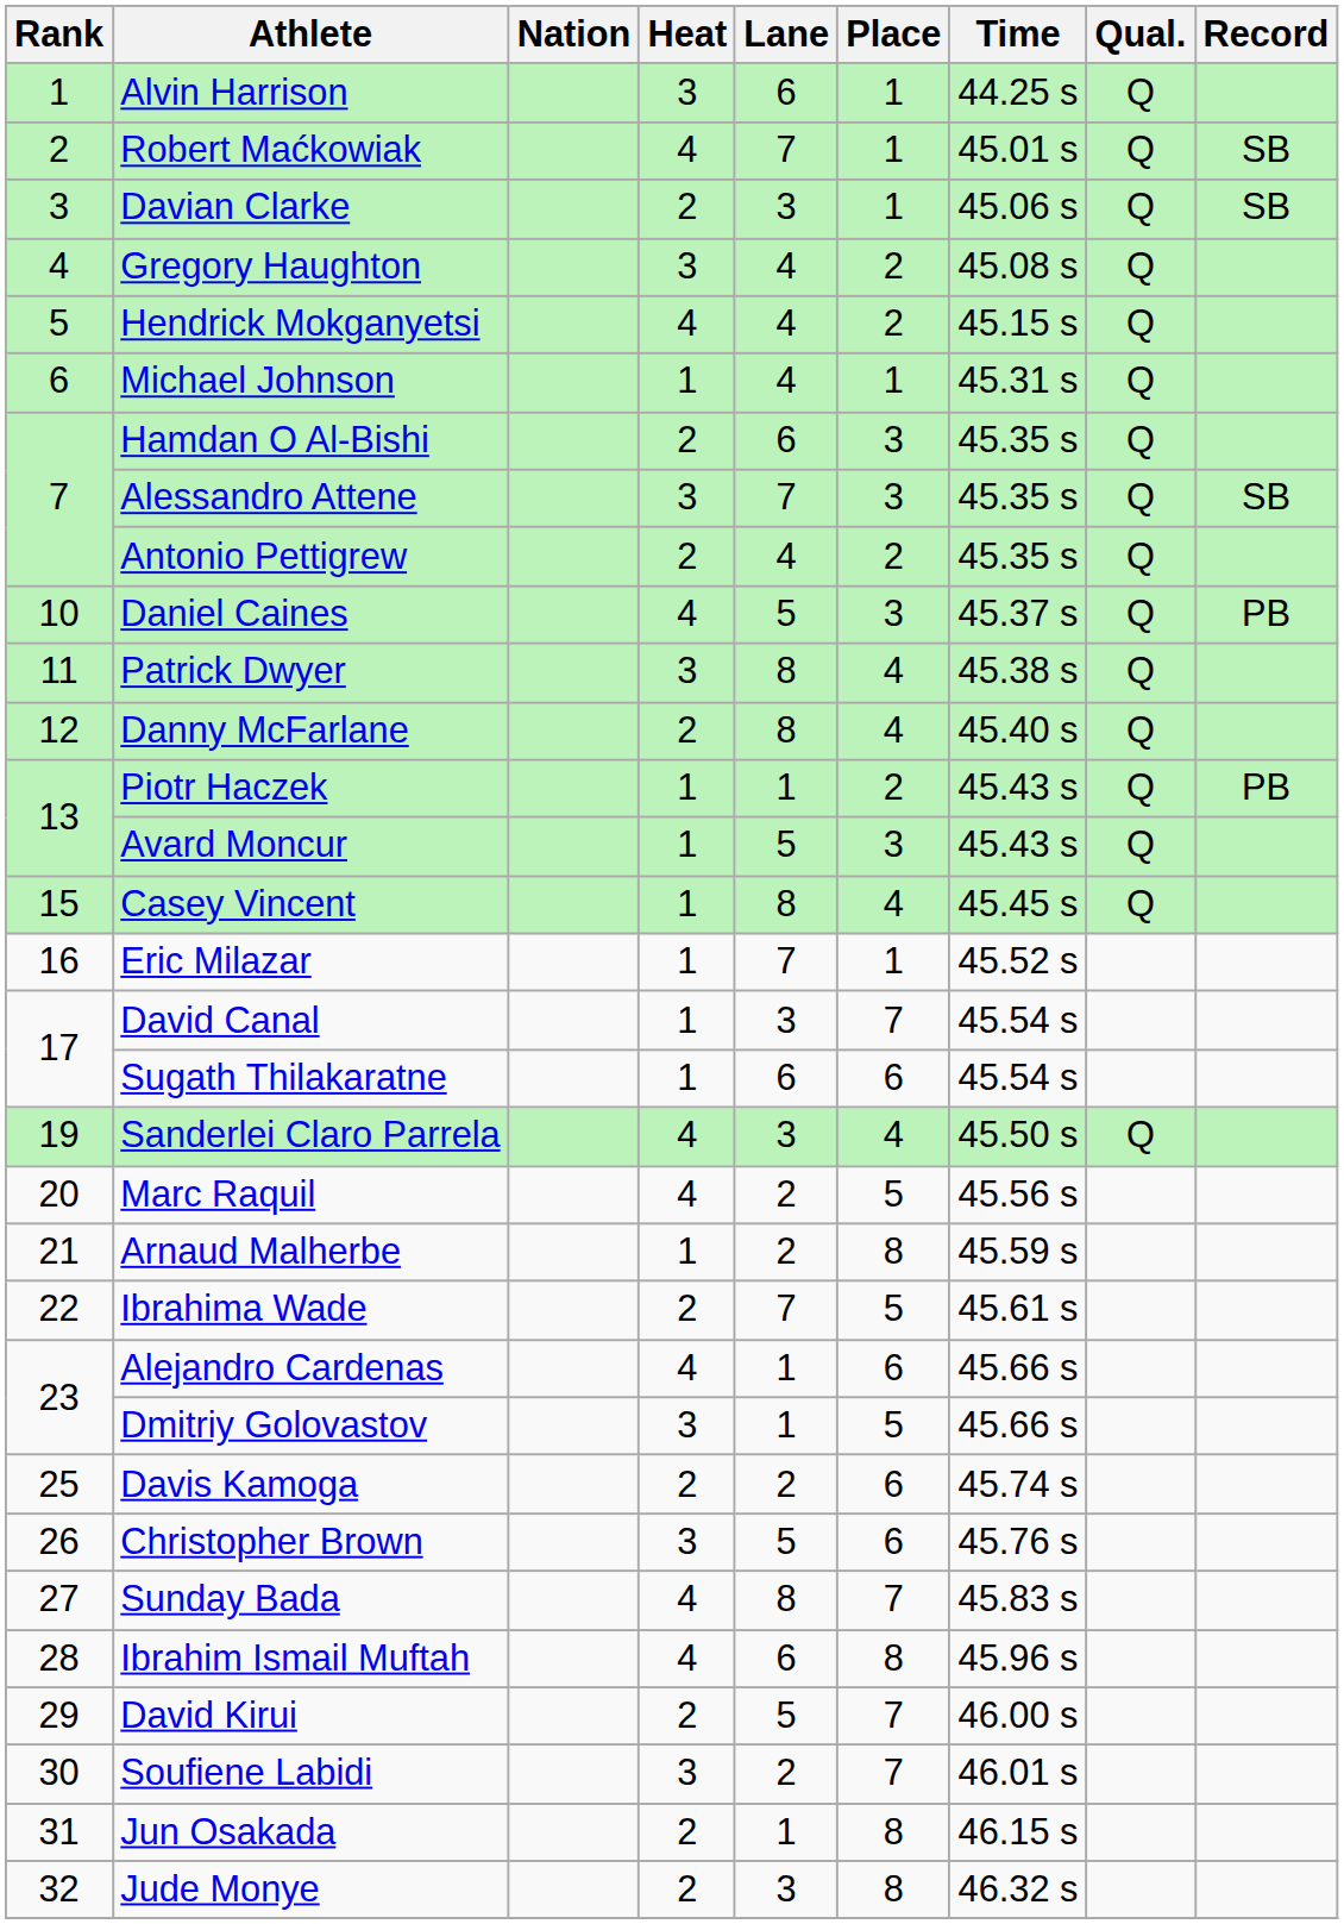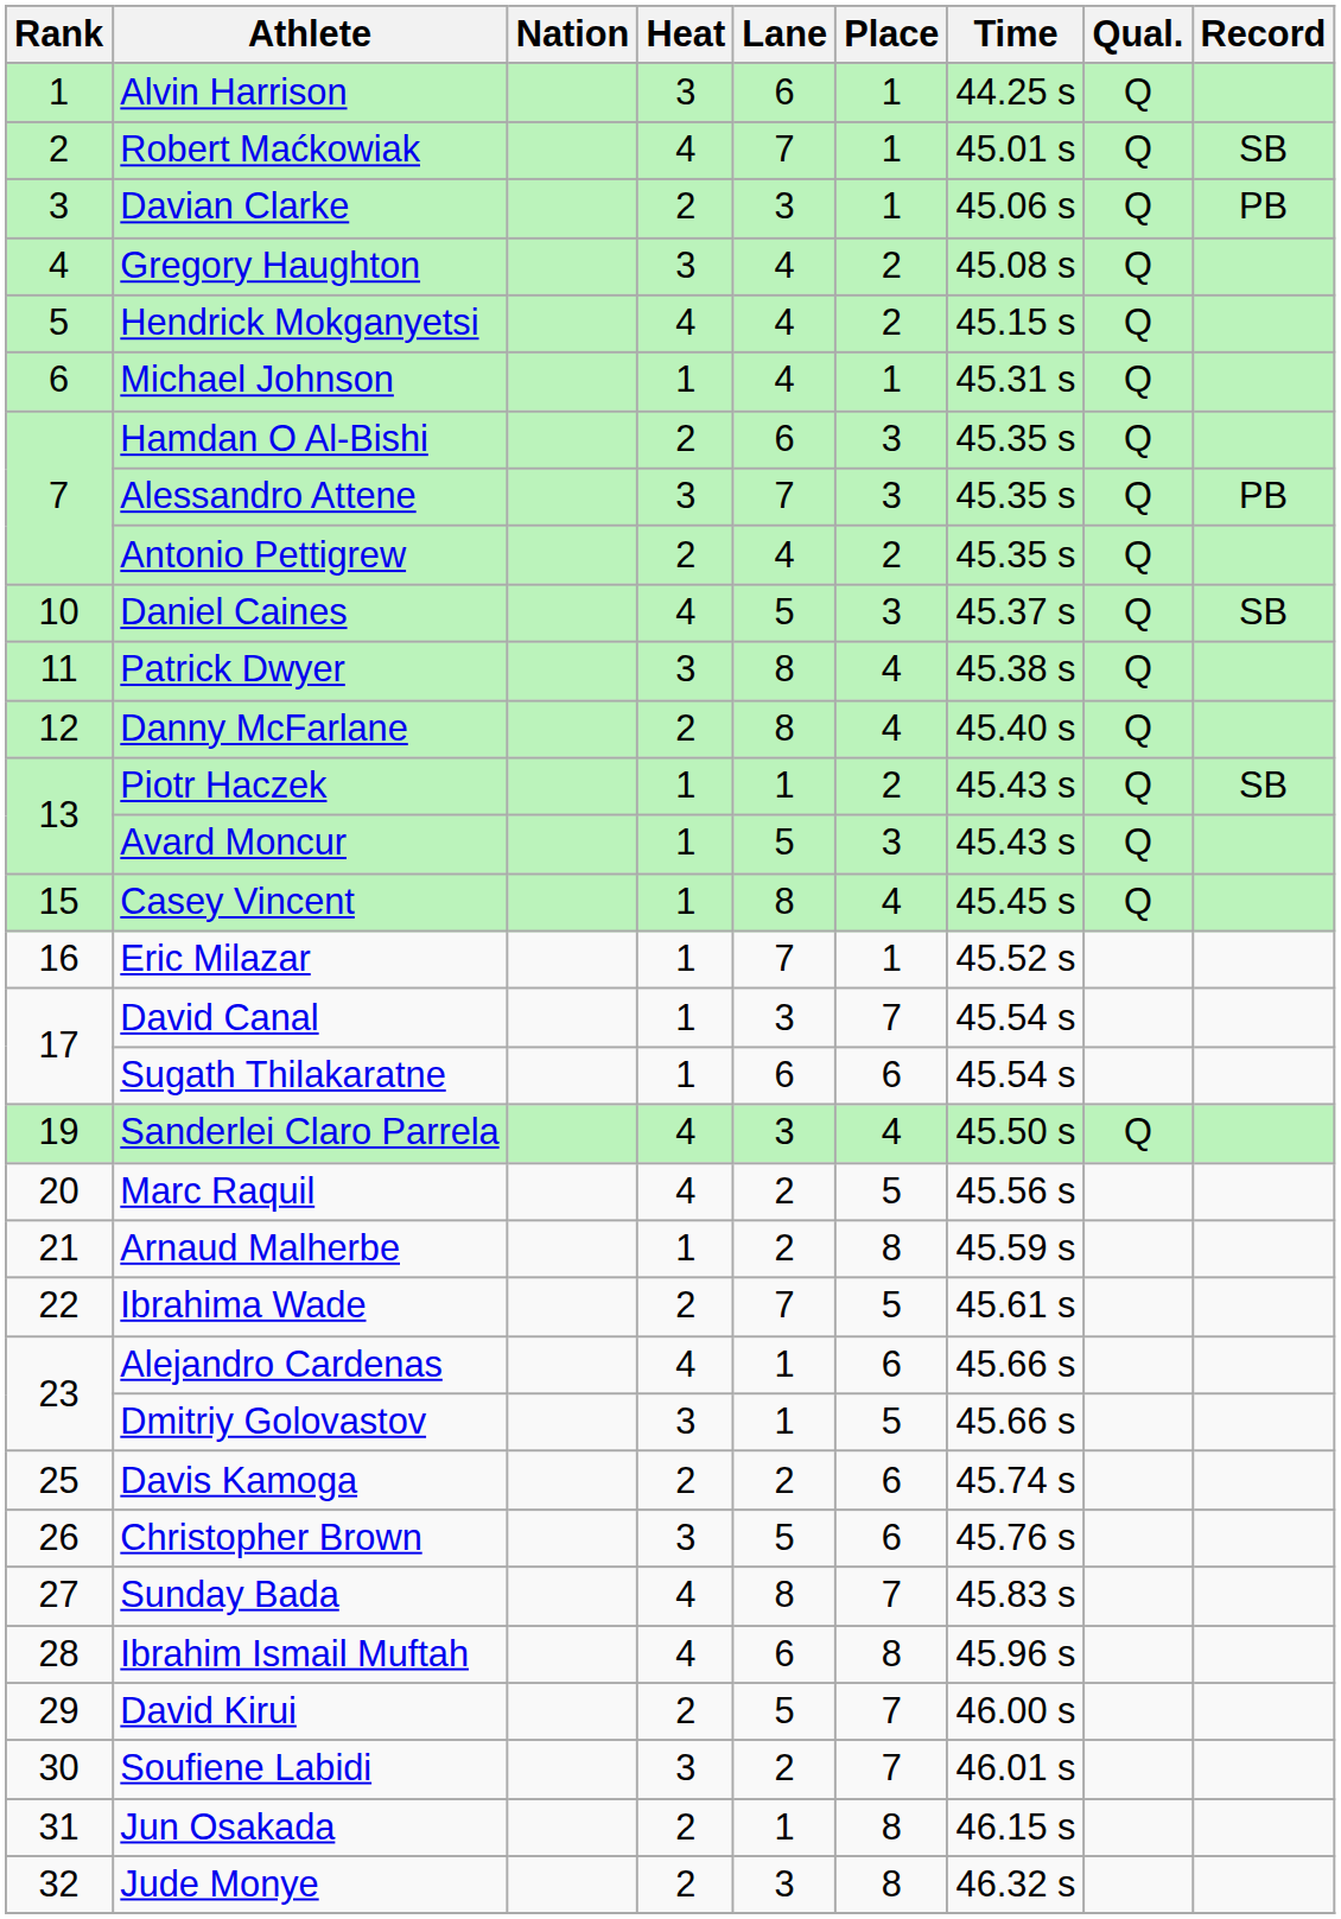 <table class="wikitable sortable">
 <tr>
 <th>Rank</th>
 <th>Athlete</th>
 <th>Nation</th>
 <th>Heat</th>
 <th>Lane</th>
 <th>Place</th>
 <th>Time</th>
 <th>Qual.</th>
 <th>Record</th>
 </tr>
 <tr bgcolor = "bbf3bb">
 <td align="center">1</td>
 <td align="left"><a href='#'>Alvin Harrison</a></td>
 <td align="left"></td>
 <td align="center">3</td>
 <td align="center">6</td>
 <td align="center">1</td>
 <td align="center">44.25 s</td>
 <td align="center">Q</td>
 <td align="center"></td>
 </tr>
 <tr bgcolor = "bbf3bb">
 <td align="center">2</td>
 <td align="left"><a href='#'>Robert Maćkowiak</a></td>
 <td align="left"></td>
 <td align="center">4</td>
 <td align="center">7</td>
 <td align="center">1</td>
 <td align="center">45.01 s</td>
 <td align="center">Q</td>
 <td align="center">SB</td>
 </tr>
 <tr bgcolor = "bbf3bb">
 <td align="center">3</td>
 <td align="left"><a href='#'>Davian Clarke</a></td>
 <td align="left"></td>
 <td align="center">2</td>
 <td align="center">3</td>
 <td align="center">1</td>
 <td align="center">45.06 s</td>
 <td align="center">Q</td>
-<td align="center">SB</td>
+<td align="center">PB</td>
 </tr>
 <tr bgcolor = "bbf3bb">
 <td align="center">4</td>
 <td align="left"><a href='#'>Gregory Haughton</a></td>
 <td align="left"></td>
 <td align="center">3</td>
 <td align="center">4</td>
 <td align="center">2</td>
 <td align="center">45.08 s</td>
 <td align="center">Q</td>
 <td align="center"></td>
 </tr>
 <tr bgcolor = "bbf3bb">
 <td align="center">5</td>
 <td align="left"><a href='#'>Hendrick Mokganyetsi</a></td>
 <td align="left"></td>
 <td align="center">4</td>
 <td align="center">4</td>
 <td align="center">2</td>
 <td align="center">45.15 s</td>
 <td align="center">Q</td>
 <td align="center"></td>
 </tr>
 <tr bgcolor = "bbf3bb">
 <td align="center">6</td>
 <td align="left"><a href='#'>Michael Johnson</a></td>
 <td align="left"></td>
 <td align="center">1</td>
 <td align="center">4</td>
 <td align="center">1</td>
 <td align="center">45.31 s</td>
 <td align="center">Q</td>
 <td align="center"></td>
 </tr>
 <tr bgcolor = "bbf3bb">
 <td rowspan="3" align="center">7</td>
 <td align="left"><a href='#'>Hamdan O Al-Bishi</a></td>
 <td align="left"></td>
 <td align="center">2</td>
 <td align="center">6</td>
 <td align="center">3</td>
 <td align="center">45.35 s</td>
 <td align="center">Q</td>
 <td align="center"></td>
 </tr>
 <tr bgcolor = "bbf3bb">
 <td align="left"><a href='#'>Alessandro Attene</a></td>
 <td align="left"></td>
 <td align="center">3</td>
 <td align="center">7</td>
 <td align="center">3</td>
 <td align="center">45.35 s</td>
 <td align="center">Q</td>
-<td align="center">SB</td>
+<td align="center">PB</td>
 </tr>
 <tr bgcolor = "bbf3bb">
 <td align="left"><a href='#'>Antonio Pettigrew</a></td>
 <td align="left"></td>
 <td align="center">2</td>
 <td align="center">4</td>
 <td align="center">2</td>
 <td align="center">45.35 s</td>
 <td align="center">Q</td>
 <td align="center"></td>
 </tr>
 <tr bgcolor = "bbf3bb">
 <td align="center">10</td>
 <td align="left"><a href='#'>Daniel Caines</a></td>
 <td align="left"></td>
 <td align="center">4</td>
 <td align="center">5</td>
 <td align="center">3</td>
 <td align="center">45.37 s</td>
 <td align="center">Q</td>
-<td align="center">PB</td>
+<td align="center">SB</td>
 </tr>
 <tr bgcolor = "bbf3bb">
 <td align="center">11</td>
 <td align="left"><a href='#'>Patrick Dwyer</a></td>
 <td align="left"></td>
 <td align="center">3</td>
 <td align="center">8</td>
 <td align="center">4</td>
 <td align="center">45.38 s</td>
 <td align="center">Q</td>
 <td align="center"></td>
 </tr>
 <tr bgcolor = "bbf3bb">
 <td align="center">12</td>
 <td align="left"><a href='#'>Danny McFarlane</a></td>
 <td align="left"></td>
 <td align="center">2</td>
 <td align="center">8</td>
 <td align="center">4</td>
 <td align="center">45.40 s</td>
 <td align="center">Q</td>
 <td align="center"></td>
 </tr>
 <tr bgcolor = "bbf3bb">
 <td rowspan="2" align="center">13</td>
 <td align="left"><a href='#'>Piotr Haczek</a></td>
 <td align="left"></td>
 <td align="center">1</td>
 <td align="center">1</td>
 <td align="center">2</td>
 <td align="center">45.43 s</td>
 <td align="center">Q</td>
-<td align="center">PB</td>
+<td align="center">SB</td>
 </tr>
 <tr bgcolor = "bbf3bb">
 <td align="left"><a href='#'>Avard Moncur</a></td>
 <td align="left"></td>
 <td align="center">1</td>
 <td align="center">5</td>
 <td align="center">3</td>
 <td align="center">45.43 s</td>
 <td align="center">Q</td>
 <td align="center"></td>
 </tr>
 <tr bgcolor = "bbf3bb">
 <td align="center">15</td>
 <td align="left"><a href='#'>Casey Vincent</a></td>
 <td align="left"></td>
 <td align="center">1</td>
 <td align="center">8</td>
 <td align="center">4</td>
 <td align="center">45.45 s</td>
 <td align="center">Q</td>
 <td align="center"></td>
 </tr>
 <tr>
 <td align="center">16</td>
 <td align="left"><a href='#'>Eric Milazar</a></td>
 <td align="left"></td>
 <td align="center">1</td>
 <td align="center">7</td>
 <td align="center">1</td>
 <td align="center">45.52 s</td>
 <td align="center"></td>
 <td align="center"></td>
 </tr>
 <tr>
 <td rowspan="2" align="center">17</td>
 <td align="left"><a href='#'>David Canal</a></td>
 <td align="left"></td>
 <td align="center">1</td>
 <td align="center">3</td>
 <td align="center">7</td>
 <td align="center">45.54 s</td>
 <td align="center"></td>
 <td align="center"></td>
 </tr>
 <tr>
 <td align="left"><a href='#'>Sugath Thilakaratne</a></td>
 <td align="left"></td>
 <td align="center">1</td>
 <td align="center">6</td>
 <td align="center">6</td>
 <td align="center">45.54 s</td>
 <td align="center"></td>
 <td align="center"></td>
 </tr>
 <tr bgcolor = "bbf3bb">
 <td align="center">19</td>
 <td align="left"><a href='#'>Sanderlei Claro Parrela</a></td>
 <td align="left"></td>
 <td align="center">4</td>
 <td align="center">3</td>
 <td align="center">4</td>
 <td align="center">45.50 s</td>
 <td align="center">Q</td>
 <td align="center"></td>
 </tr>
 <tr>
 <td align="center">20</td>
 <td align="left"><a href='#'>Marc Raquil</a></td>
 <td align="left"></td>
 <td align="center">4</td>
 <td align="center">2</td>
 <td align="center">5</td>
 <td align="center">45.56 s</td>
 <td align="center"></td>
 <td align="center"></td>
 </tr>
 <tr>
 <td align="center">21</td>
 <td align="left"><a href='#'>Arnaud Malherbe</a></td>
 <td align="left"></td>
 <td align="center">1</td>
 <td align="center">2</td>
 <td align="center">8</td>
 <td align="center">45.59 s</td>
 <td align="center"></td>
 <td align="center"></td>
 </tr>
 <tr>
 <td align="center">22</td>
 <td align="left"><a href='#'>Ibrahima Wade</a></td>
 <td align="left"></td>
 <td align="center">2</td>
 <td align="center">7</td>
 <td align="center">5</td>
 <td align="center">45.61 s</td>
 <td align="center"></td>
 <td align="center"></td>
 </tr>
 <tr>
 <td rowspan="2" align="center">23</td>
 <td align="left"><a href='#'>Alejandro Cardenas</a></td>
 <td align="left"></td>
 <td align="center">4</td>
 <td align="center">1</td>
 <td align="center">6</td>
 <td align="center">45.66 s</td>
 <td align="center"></td>
 <td align="center"></td>
 </tr>
 <tr>
 <td align="left"><a href='#'>Dmitriy Golovastov</a></td>
 <td align="left"></td>
 <td align="center">3</td>
 <td align="center">1</td>
 <td align="center">5</td>
 <td align="center">45.66 s</td>
 <td align="center"></td>
 <td align="center"></td>
 </tr>
 <tr>
 <td align="center">25</td>
 <td align="left"><a href='#'>Davis Kamoga</a></td>
 <td align="left"></td>
 <td align="center">2</td>
 <td align="center">2</td>
 <td align="center">6</td>
 <td align="center">45.74 s</td>
 <td align="center"></td>
 <td align="center"></td>
 </tr>
 <tr>
 <td align="center">26</td>
 <td align="left"><a href='#'>Christopher Brown</a></td>
 <td align="left"></td>
 <td align="center">3</td>
 <td align="center">5</td>
 <td align="center">6</td>
 <td align="center">45.76 s</td>
 <td align="center"></td>
 <td align="center"></td>
 </tr>
 <tr>
 <td align="center">27</td>
 <td align="left"><a href='#'>Sunday Bada</a></td>
 <td align="left"></td>
 <td align="center">4</td>
 <td align="center">8</td>
 <td align="center">7</td>
 <td align="center">45.83 s</td>
 <td align="center"></td>
 <td align="center"></td>
 </tr>
 <tr>
 <td align="center">28</td>
 <td align="left"><a href='#'>Ibrahim Ismail Muftah</a></td>
 <td align="left"></td>
 <td align="center">4</td>
 <td align="center">6</td>
 <td align="center">8</td>
 <td align="center">45.96 s</td>
 <td align="center"></td>
 <td align="center"></td>
 </tr>
 <tr>
 <td align="center">29</td>
 <td align="left"><a href='#'>David Kirui</a></td>
 <td align="left"></td>
 <td align="center">2</td>
 <td align="center">5</td>
 <td align="center">7</td>
 <td align="center">46.00 s</td>
 <td align="center"></td>
 <td align="center"></td>
 </tr>
 <tr>
 <td align="center">30</td>
 <td align="left"><a href='#'>Soufiene Labidi</a></td>
 <td align="left"></td>
 <td align="center">3</td>
 <td align="center">2</td>
 <td align="center">7</td>
 <td align="center">46.01 s</td>
 <td align="center"></td>
 <td align="center"></td>
 </tr>
 <tr>
 <td align="center">31</td>
 <td align="left"><a href='#'>Jun Osakada</a></td>
 <td align="left"></td>
 <td align="center">2</td>
 <td align="center">1</td>
 <td align="center">8</td>
 <td align="center">46.15 s</td>
 <td align="center"></td>
 <td align="center"></td>
 </tr>
 <tr>
 <td align="center">32</td>
 <td align="left"><a href='#'>Jude Monye</a></td>
 <td align="left"></td>
 <td align="center">2</td>
 <td align="center">3</td>
 <td align="center">8</td>
 <td align="center">46.32 s</td>
 <td align="center"></td>
 <td align="center"></td>
 </tr>
 <tr>
 </tr>
 </table>
